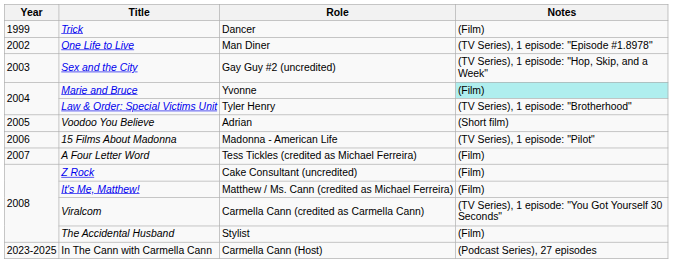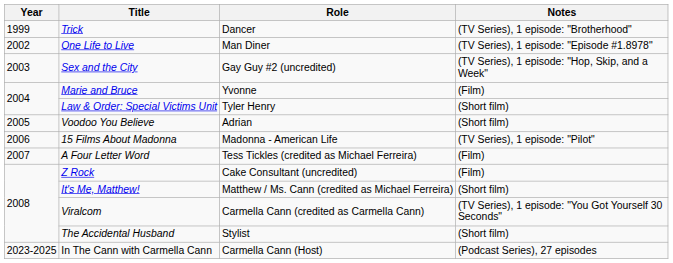 <table class="wikitable sortable">
 <tr>
 <th>Year</th>
 <th>Title</th>
 <th>Role</th>
 <th class="unsortable" style="width:20em;">Notes</th>
 </tr>
 <tr>
 <td>1999</td>
 <td><em><a href='#'>Trick</a></em></td>
 <td>Dancer</td>
-<td>(Film)</td>
+<td>(TV Series), 1 episode: "Brotherhood"</td>
 </tr>
 <tr>
 <td>2002</td>
 <td><em><a href='#'>One Life to Live</a></em></td>
 <td>Man Diner</td>
 <td>(TV Series), 1 episode: "Episode #1.8978"</td>
 </tr>
 <tr>
 <td>2003</td>
 <td><em><a href='#'>Sex and the City</a></em></td>
 <td>Gay Guy #2 (uncredited)</td>
 <td>(TV Series), 1 episode: "Hop, Skip, and a Week"</td>
 </tr>
 <tr>
 <td rowspan="2">2004</td>
 <td><em><a href='#'>Marie and Bruce</a></em></td>
 <td>Yvonne</td>
-<td style="background: paleturquoise;">(Film)</td>
+<td>(Film)</td>
 </tr>
 <tr>
 <td><em><a href='#'>Law & Order: Special Victims Unit</a></em></td>
 <td>Tyler Henry</td>
-<td>(TV Series), 1 episode: "Brotherhood"</td>
+<td>(Short film)</td>
 </tr>
 <tr>
 <td>2005</td>
 <td><em>Voodoo You Believe</em></td>
 <td>Adrian</td>
 <td>(Short film)</td>
 </tr>
 <tr>
 <td>2006</td>
 <td><em>15 Films About Madonna</em></td>
 <td>Madonna - American Life</td>
 <td>(TV Series), 1 episode: "Pilot"</td>
 </tr>
 <tr>
 <td>2007</td>
 <td><em>A Four Letter Word</em></td>
 <td>Tess Tickles (credited as Michael Ferreira)</td>
 <td>(Film)</td>
 </tr>
 <tr>
 <td rowspan="4">2008</td>
 <td><em><a href='#'>Z Rock</a></em></td>
 <td>Cake Consultant (uncredited)</td>
 <td>(Film)</td>
 </tr>
 <tr>
 <td><em><a href='#'>It's Me, Matthew!</a></em></td>
 <td>Matthew / Ms. Cann (credited as Michael Ferreira)</td>
-<td>(Film)</td>
+<td>(Short film)</td>
 </tr>
 <tr>
 <td><em>Viralcom</em></td>
 <td>Carmella Cann (credited as Carmella Cann)</td>
 <td>(TV Series), 1 episode: "You Got Yourself 30 Seconds"</td>
 </tr>
 <tr>
 <td><em>The Accidental Husband</em></td>
 <td>Stylist</td>
-<td>(Film)</td>
+<td>(Short film)</td>
 </tr>
 <tr>
 <td>2023-2025</td>
 <td>In The Cann with Carmella Cann</td>
 <td>Carmella Cann (Host)</td>
 <td>(Podcast Series), 27 episodes</td>
 </tr>
 </table>
